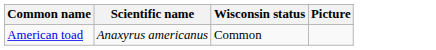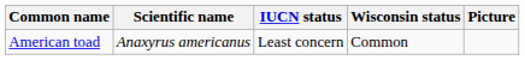 <table class="wikitable">
 <tr>
 <th>Common name</th>
 <th>Scientific name</th>
+<th><a href='#'>IUCN</a> status</th>
 <th>Wisconsin status</th>
 <th>Picture</th>
 </tr>
 <tr>
 <td><a href='#'>American toad</a></td>
 <td><em>Anaxyrus americanus</em></td>
+<td>Least concern</td>
 <td>Common</td>
 <td></td>
 </tr>
 </table>
